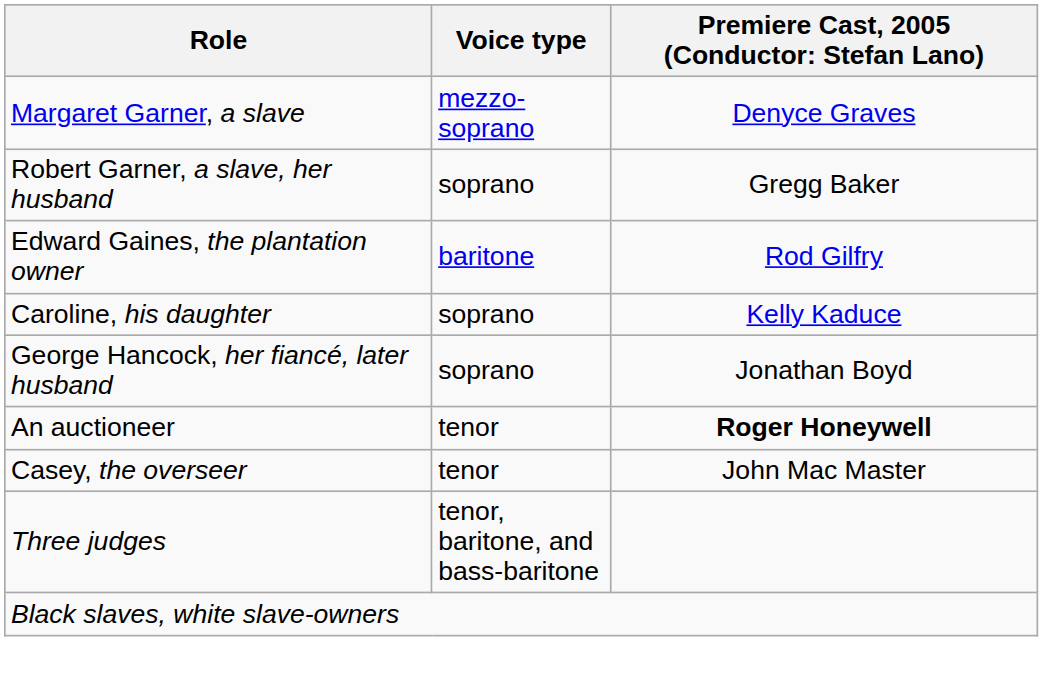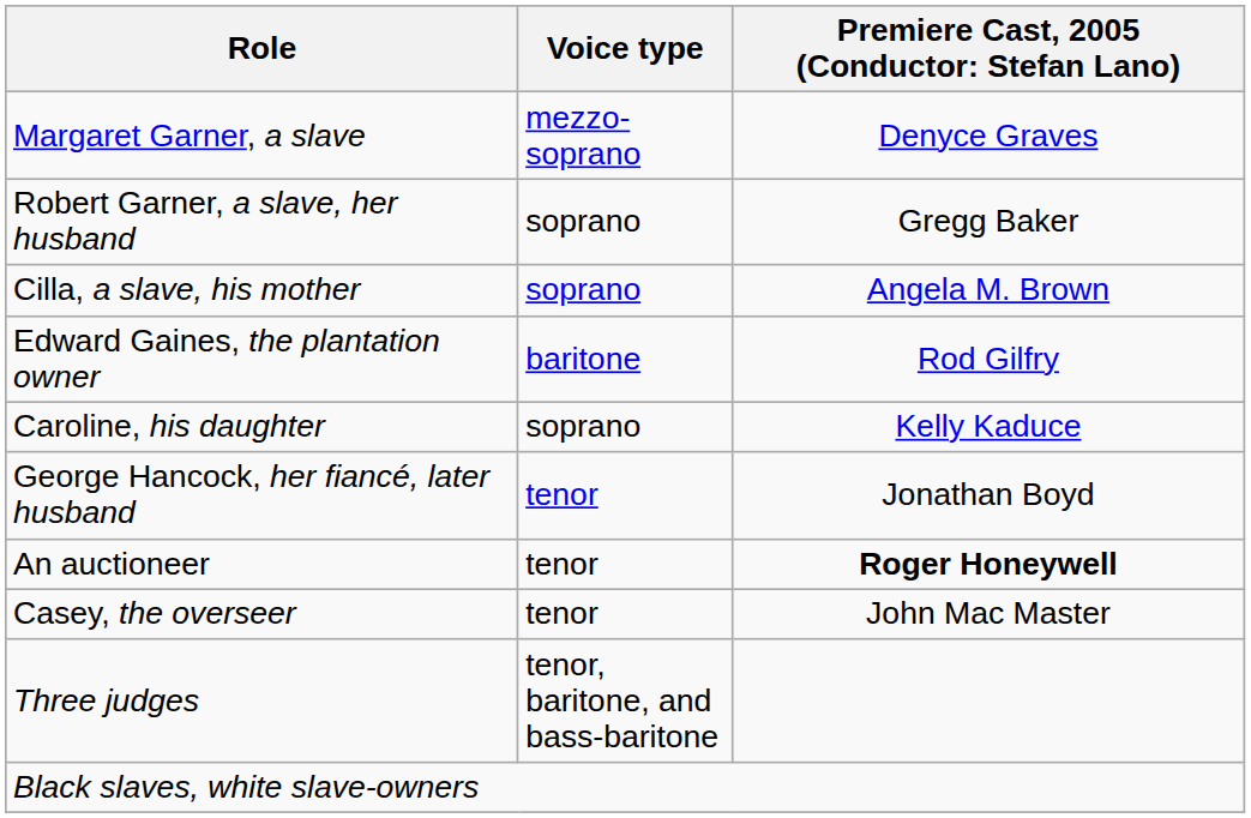 <table class="wikitable">
 <tr>
 <th width= 250>Role</th>
 <th width= 100>Voice type</th>
 <th width= 250>Premiere Cast, 2005<br>(Conductor: Stefan Lano)</th>
 </tr>
 <tr>
 <td><a href='#'>Margaret Garner</a>, <em>a slave</em></td>
 <td><a href='#'>mezzo-soprano</a></td>
 <td align= "center"><a href='#'>Denyce Graves</a></td>
 </tr>
 <tr>
 <td>Robert Garner, <em>a slave, her husband</em></td>
 <td>soprano</td>
 <td align= "center">Gregg Baker</td>
 </tr>
 <tr>
+<td>Cilla, <em>a slave, his mother</em></td>
+<td><a href='#'>soprano</a></td>
+<td align= "center"><a href='#'>Angela M. Brown</a></td>
+</tr>
+<tr>
 <td>Edward Gaines, <em>the plantation owner</em></td>
 <td><a href='#'>baritone</a></td>
 <td align= "center"><a href='#'>Rod Gilfry</a></td>
 </tr>
 <tr>
 <td>Caroline, <em>his daughter</em></td>
 <td>soprano</td>
 <td align= "center"><a href='#'>Kelly Kaduce</a></td>
 </tr>
 <tr>
 <td>George Hancock, <em>her fiancé, later husband</em></td>
-<td>soprano</td>
+<td><a href='#'>tenor</a></td>
 <td align= "center">Jonathan Boyd</td>
 </tr>
 <tr>
 <td>An auctioneer</td>
 <td>tenor</td>
 <td align= "center"><strong>Roger Honeywell</strong></td>
 </tr>
 <tr>
 <td>Casey, <em>the overseer</em></td>
 <td>tenor</td>
 <td align= "center">John Mac Master</td>
 </tr>
 <tr>
 <td><em>Three judges</em></td>
 <td>tenor, baritone, and bass-baritone</td>
 <td align= "center"></td>
 </tr>
 <tr>
 <td colspan="3"><em>Black slaves, white slave-owners</em></td>
 </tr>
 </table>
